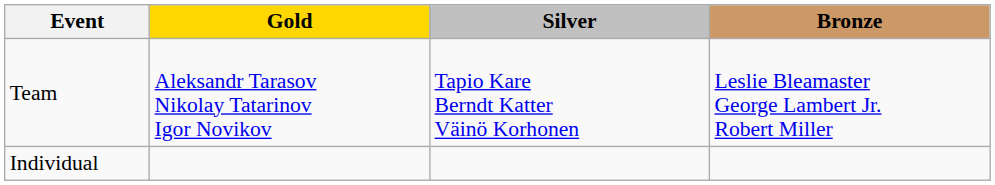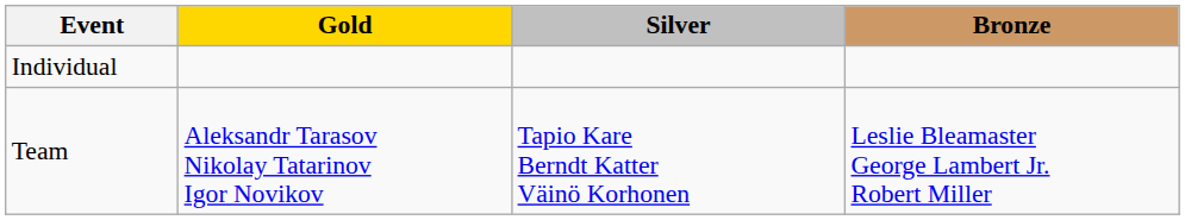 <table class="wikitable">
 <tr>
 <th width="100">Event</th>
 <th style="background-color:gold;" width="200"> Gold</th>
 <th style="background-color:silver;" width="200">Silver</th>
 <th style="background-color:#CC9966;" width="200"> Bronze</th>
 </tr>
 <tr>
+<td>Individual</td>
+<td></td>
+<td></td>
+<td></td>
+</tr>
+<tr>
 <td>Team</td>
 <td> <br> <a href='#'>Aleksandr Tarasov</a> <br> <a href='#'>Nikolay Tatarinov</a><br> <a href='#'>Igor Novikov</a></td>
 <td> <br><a href='#'>Tapio Kare</a><br> <a href='#'>Berndt Katter</a><br> <a href='#'>Väinö Korhonen</a></td>
 <td> <br><a href='#'>Leslie Bleamaster</a><br> <a href='#'>George Lambert Jr.</a><br> <a href='#'>Robert Miller</a></td>
 </tr>
-<tr>
-<td>Individual</td>
-<td></td>
-<td></td>
-<td></td>
-</tr>
 </table>
